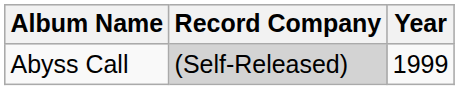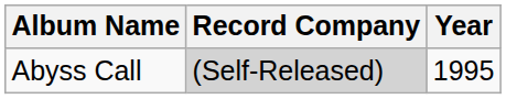 <table class="wikitable">
 <tr>
 <th>Album Name</th>
 <th>Record Company</th>
 <th>Year</th>
 </tr>
 <tr>
 <td>Abyss Call</td>
 <td style="background: lightgrey;">(Self-Released)</td>
-<td>1999</td>
+<td>1995</td>
 </tr>
 </table>
